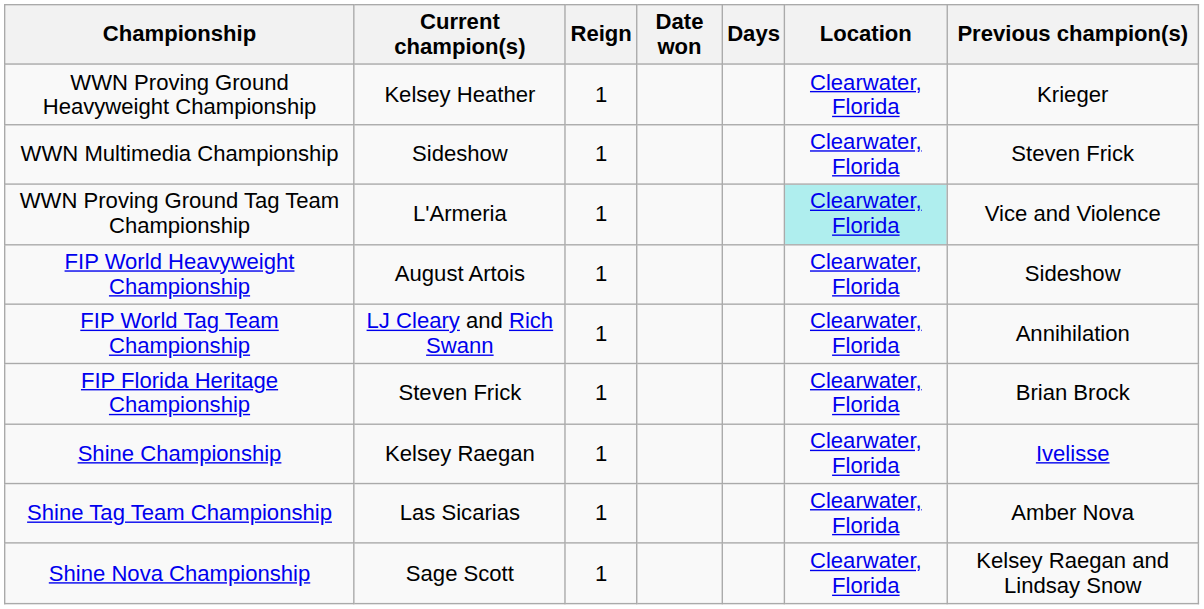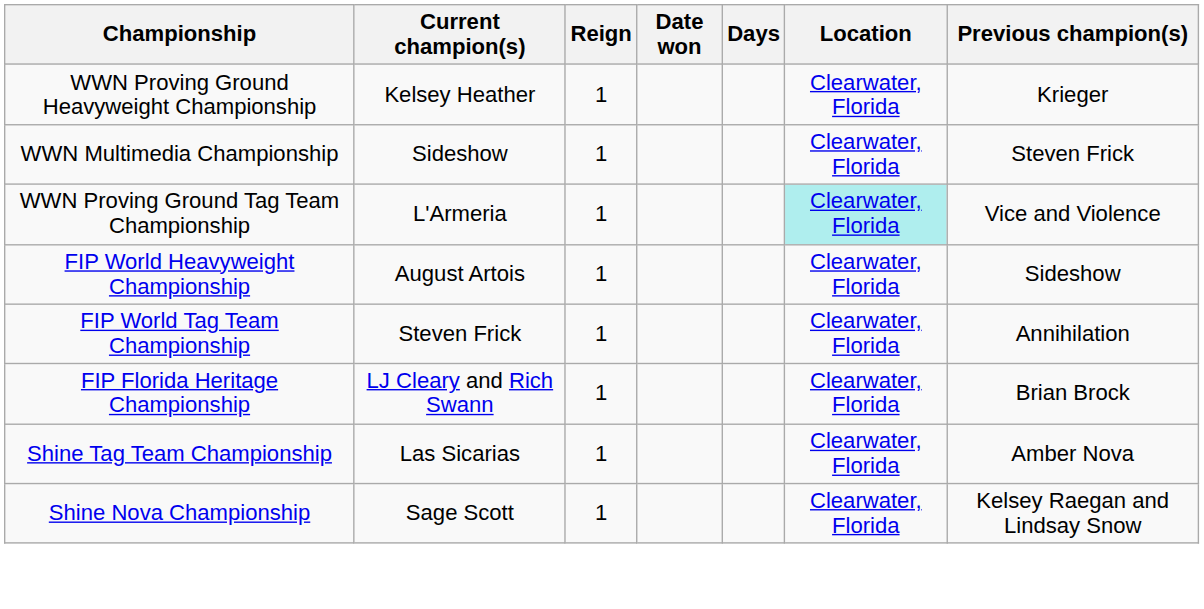 <table class="wikitable sortable" width=98% style="text-align:center;">
 <tr>
 <th>Championship</th>
 <th>Current champion(s)</th>
 <th>Reign</th>
 <th>Date won</th>
 <th>Days</th>
 <th>Location</th>
 <th>Previous champion(s)</th>
 </tr>
 <tr>
 <td>WWN Proving Ground Heavyweight Championship</td>
 <td>Kelsey Heather</td>
 <td>1</td>
 <td></td>
 <td></td>
 <td><a href='#'>Clearwater, Florida</a></td>
 <td>Krieger</td>
 </tr>
 <tr>
 <td>WWN Multimedia Championship</td>
 <td>Sideshow</td>
 <td>1</td>
 <td></td>
 <td></td>
 <td><a href='#'>Clearwater, Florida</a></td>
 <td>Steven Frick</td>
 </tr>
 <tr>
 <td>WWN Proving Ground Tag Team Championship</td>
 <td>L'Armeria<br></td>
 <td>1</td>
 <td></td>
 <td></td>
 <td style="background: paleturquoise;"><a href='#'>Clearwater, Florida</a></td>
 <td>Vice and Violence<br></td>
 </tr>
 <tr>
 <td><a href='#'>FIP World Heavyweight Championship</a></td>
 <td>August Artois</td>
 <td>1</td>
 <td></td>
 <td></td>
 <td><a href='#'>Clearwater, Florida</a></td>
 <td>Sideshow</td>
 </tr>
 <tr>
 <td><a href='#'>FIP World Tag Team Championship</a></td>
-<td><a href='#'>LJ Cleary</a> and <a href='#'>Rich Swann</a></td>
+<td>Steven Frick</td>
 <td>1</td>
 <td></td>
 <td></td>
 <td><a href='#'>Clearwater, Florida</a></td>
 <td>Annihilation<br></td>
 </tr>
 <tr>
 <td><a href='#'>FIP Florida Heritage Championship</a></td>
-<td>Steven Frick</td>
+<td><a href='#'>LJ Cleary</a> and <a href='#'>Rich Swann</a></td>
 <td>1</td>
 <td></td>
 <td></td>
 <td><a href='#'>Clearwater, Florida</a></td>
 <td>Brian Brock</td>
-</tr>
-<tr>
-<td><a href='#'>Shine Championship</a></td>
-<td>Kelsey Raegan</td>
-<td>1</td>
-<td></td>
-<td></td>
-<td><a href='#'>Clearwater, Florida</a></td>
-<td><a href='#'>Ivelisse</a></td>
 </tr>
 <tr>
 <td><a href='#'>Shine Tag Team Championship</a></td>
 <td>Las Sicarias<br></td>
 <td>1<br></td>
 <td></td>
 <td></td>
 <td><a href='#'>Clearwater, Florida</a></td>
 <td>Amber Nova</td>
 </tr>
 <tr>
 <td><a href='#'>Shine Nova Championship</a></td>
 <td>Sage Scott</td>
 <td>1</td>
 <td></td>
 <td></td>
 <td><a href='#'>Clearwater, Florida</a></td>
 <td>Kelsey Raegan and Lindsay Snow</td>
 </tr>
 </table>
